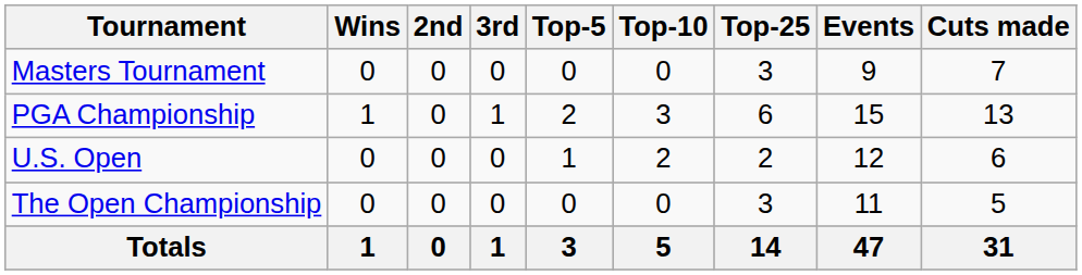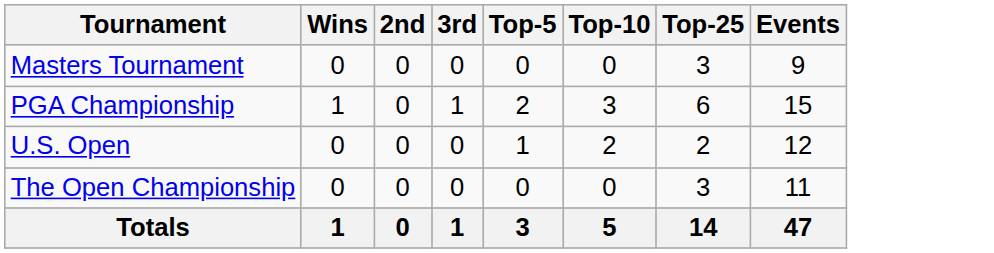 <table class=wikitable style=text-align:center>
 <tr>
 <th>Tournament</th>
 <th>Wins</th>
 <th>2nd</th>
 <th>3rd</th>
 <th>Top-5</th>
 <th>Top-10</th>
 <th>Top-25</th>
 <th>Events</th>
-<th>Cuts made</th>
 </tr>
 <tr>
 <td align=left><a href='#'>Masters Tournament</a></td>
 <td>0</td>
 <td>0</td>
 <td>0</td>
 <td>0</td>
 <td>0</td>
 <td>3</td>
 <td>9</td>
-<td>7</td>
 </tr>
 <tr>
 <td align=left><a href='#'>PGA Championship</a></td>
 <td>1</td>
 <td>0</td>
 <td>1</td>
 <td>2</td>
 <td>3</td>
 <td>6</td>
 <td>15</td>
-<td>13</td>
 </tr>
 <tr>
 <td align=left><a href='#'>U.S. Open</a></td>
 <td>0</td>
 <td>0</td>
 <td>0</td>
 <td>1</td>
 <td>2</td>
 <td>2</td>
 <td>12</td>
-<td>6</td>
 </tr>
 <tr>
 <td align=left><a href='#'>The Open Championship</a></td>
 <td>0</td>
 <td>0</td>
 <td>0</td>
 <td>0</td>
 <td>0</td>
 <td>3</td>
 <td>11</td>
-<td>5</td>
 </tr>
 <tr>
 <th>Totals</th>
 <th>1</th>
 <th>0</th>
 <th>1</th>
 <th>3</th>
 <th>5</th>
 <th>14</th>
 <th>47</th>
-<th>31</th>
 </tr>
 </table>
